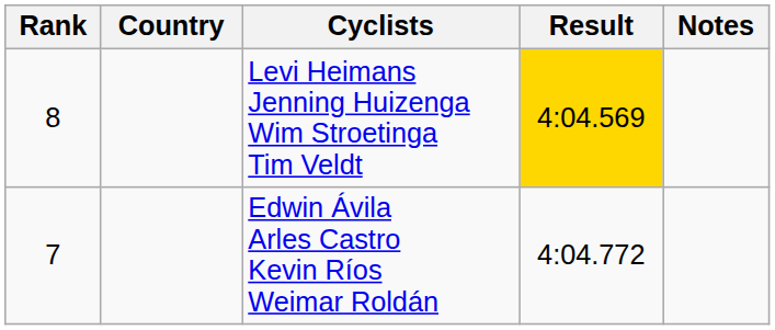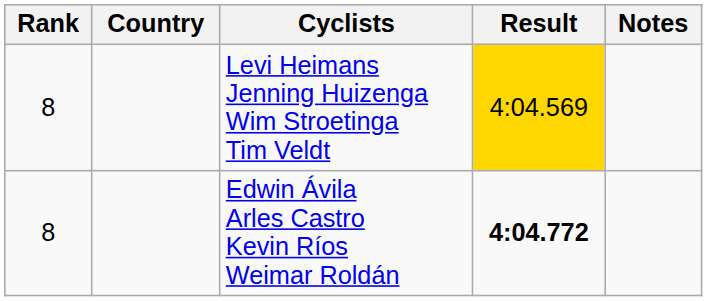 <table class="wikitable sortable" width=50% style="text-align:center;">
 <tr>
 <th>Rank</th>
 <th>Country</th>
 <th class="unsortable">Cyclists</th>
 <th>Result</th>
 <th class="unsortable">Notes</th>
 </tr>
 <tr>
 <td>8</td>
 <td align="left"></td>
 <td align="left"><a href='#'>Levi Heimans</a><br><a href='#'>Jenning Huizenga</a><br><a href='#'>Wim Stroetinga</a><br><a href='#'>Tim Veldt</a></td>
 <td style="background: gold;">4:04.569</td>
 <td></td>
 </tr>
 <tr>
-<td>7</td>
+<td>8</td>
 <td align="left"></td>
 <td align="left"><a href='#'>Edwin Ávila</a><br><a href='#'>Arles Castro</a><br><a href='#'>Kevin Ríos</a><br><a href='#'>Weimar Roldán</a></td>
-<td>4:04.772</td>
+<td><strong>4:04.772</strong></td>
 <td></td>
 </tr>
 </table>
